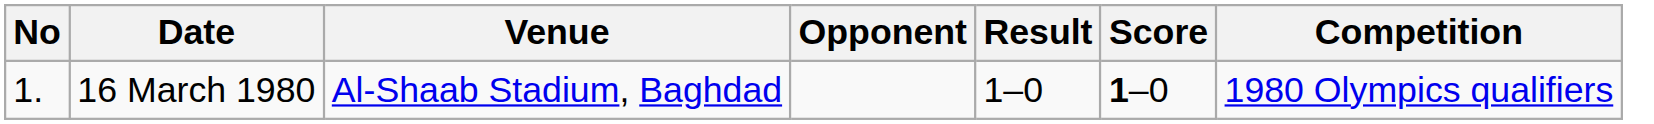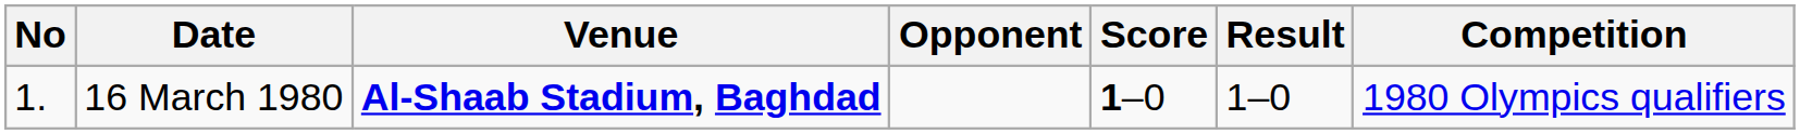 <table class="wikitable" style="font-size:100%;">
 <tr>
 <th>No</th>
 <th>Date</th>
 <th>Venue</th>
 <th>Opponent</th>
+<th>Score</th>
 <th>Result</th>
-<th>Score</th>
 <th>Competition</th>
 </tr>
 <tr>
 <td>1.</td>
 <td>16 March 1980</td>
-<td><a href='#'>Al-Shaab Stadium</a>, <a href='#'>Baghdad</a></td>
+<td><strong><a href='#'>Al-Shaab Stadium</a>, <a href='#'>Baghdad</a></strong></td>
 <td></td>
+<td><strong>1</strong>–0</td>
 <td>1–0</td>
-<td><strong>1</strong>–0</td>
 <td><a href='#'>1980 Olympics qualifiers</a></td>
 </tr>
 </table>
